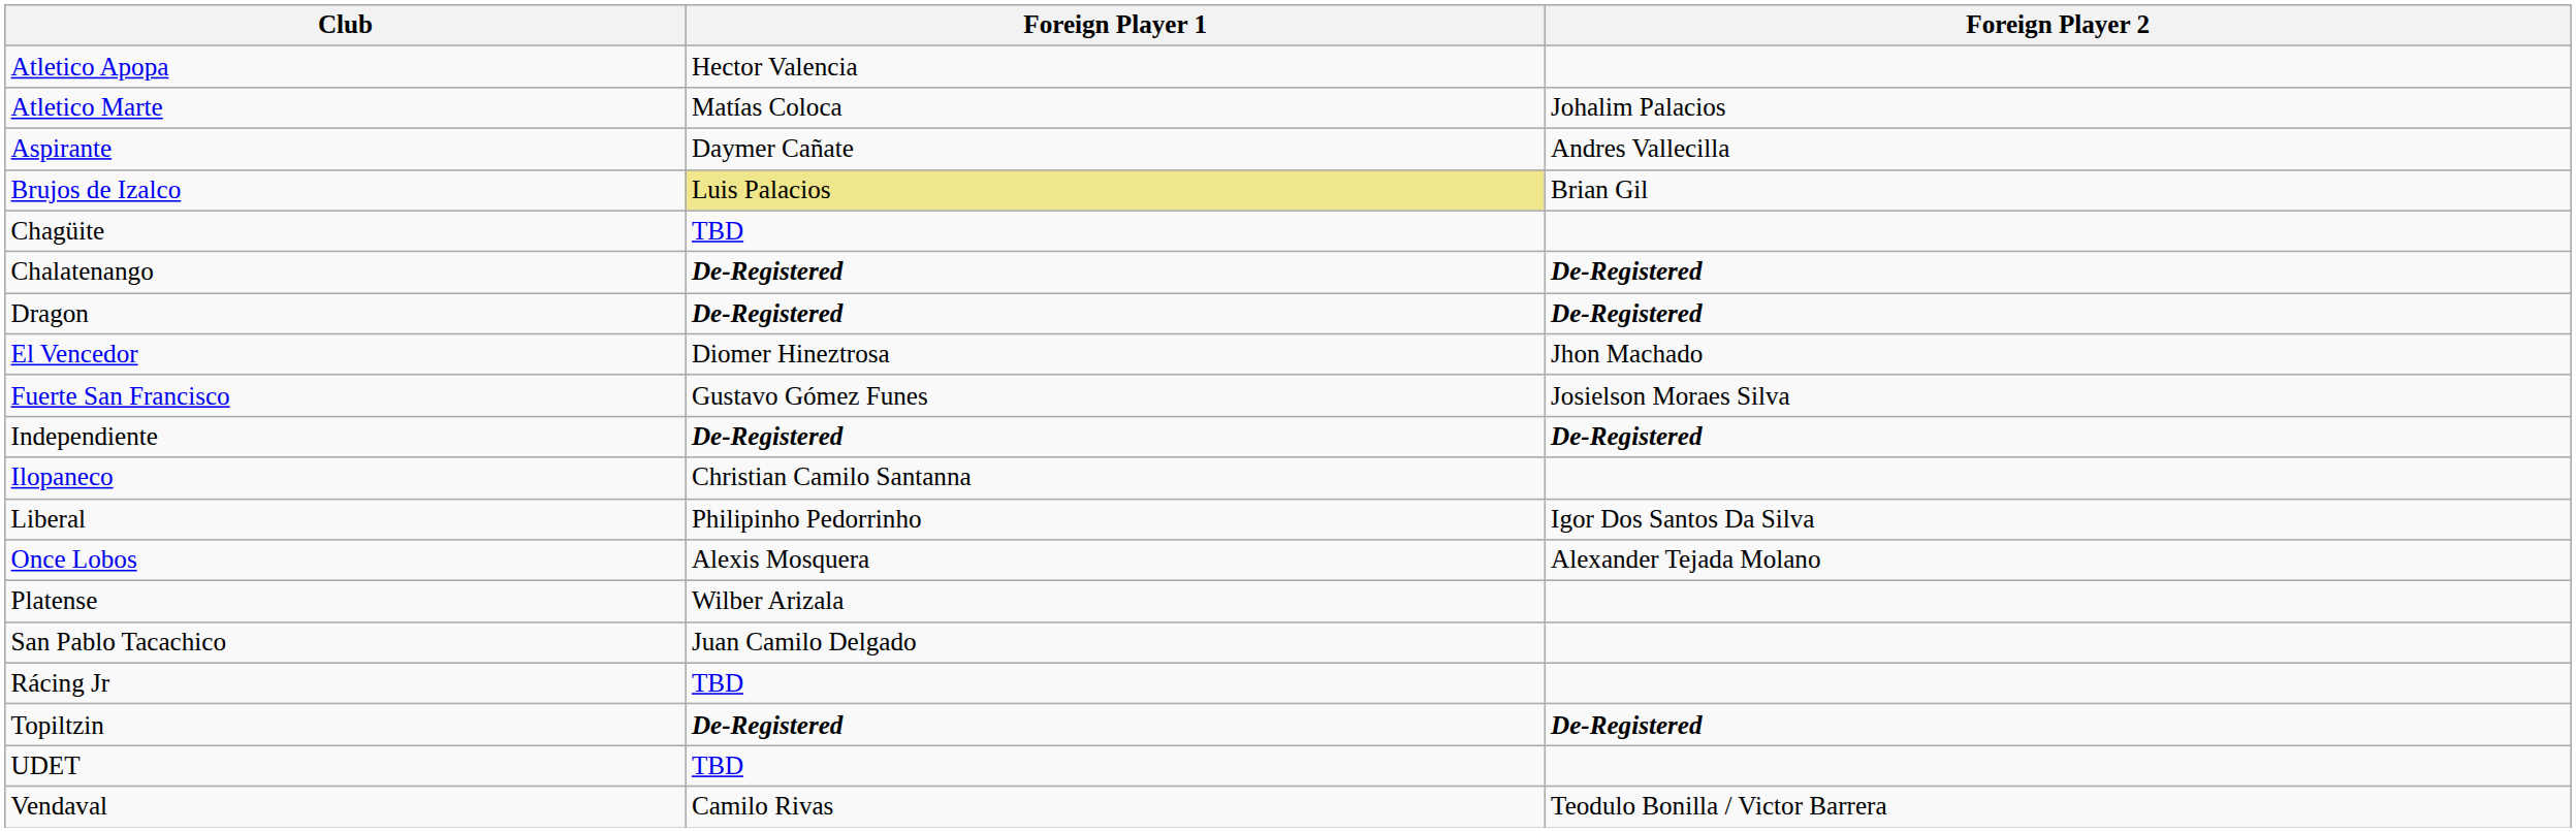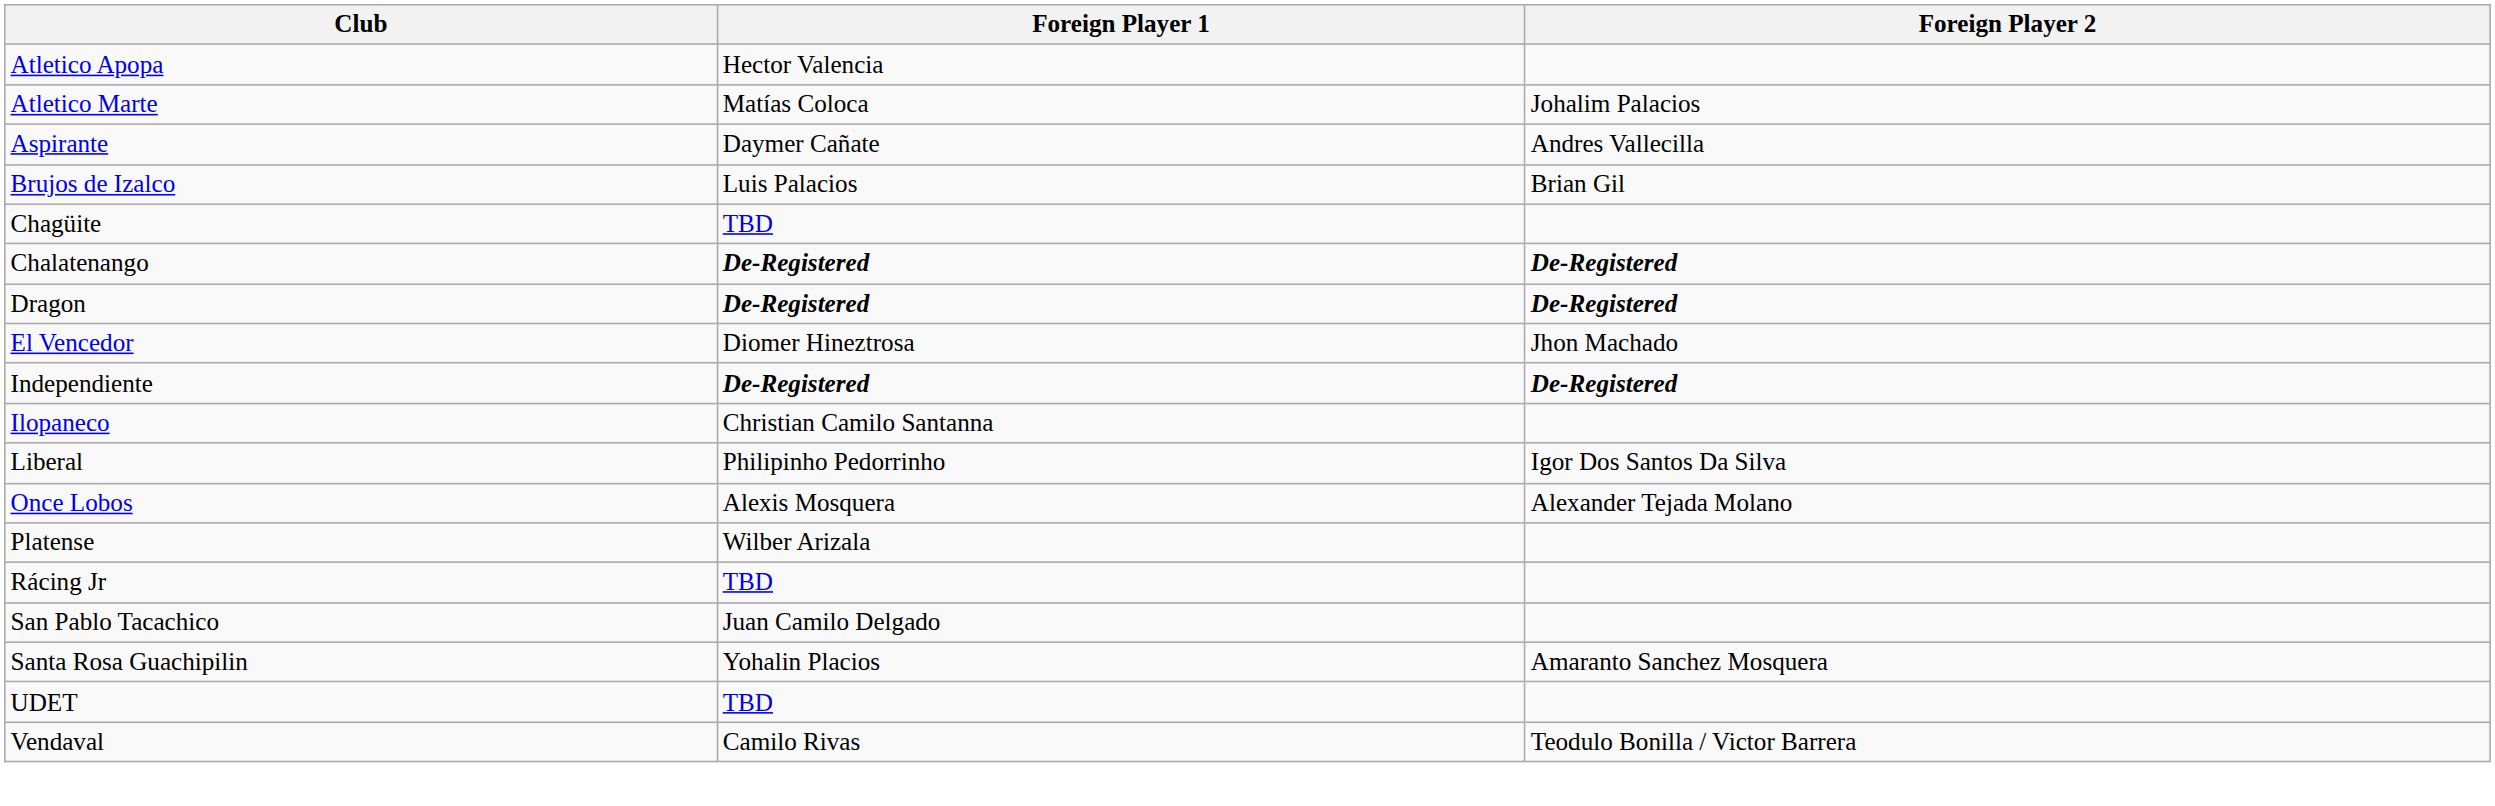 <table class="wikitable sortable" style="width:100%">
 <tr>
 <th>Club</th>
 <th>Foreign Player 1</th>
 <th>Foreign Player 2</th>
 </tr>
 <tr style="vertical-align:top;">
 <td><a href='#'>Atletico Apopa</a></td>
 <td> Hector Valencia</td>
 <td></td>
 </tr>
 <tr style="vertical-align:top;">
 <td><a href='#'>Atletico Marte</a></td>
 <td> Matías Coloca</td>
 <td> Johalim Palacios</td>
 </tr>
 <tr style="vertical-align:top;">
 <td><a href='#'>Aspirante</a></td>
 <td> Daymer Cañate</td>
 <td> Andres Vallecilla</td>
 </tr>
 <tr style="vertical-align:top;">
 <td><a href='#'>Brujos de Izalco</a></td>
-<td style="background: khaki;"> Luis Palacios</td>
+<td> Luis Palacios</td>
 <td> Brian Gil</td>
 </tr>
 <tr style="vertical-align:top;">
 <td>Chagüite</td>
 <td> <a href='#'>TBD</a></td>
 <td></td>
 </tr>
 <tr style="vertical-align:top;">
 <td>Chalatenango</td>
 <td><strong><em>De-Registered</em></strong></td>
 <td><strong><em>De-Registered</em></strong></td>
 </tr>
 <tr style="vertical-align:top;">
 <td>Dragon</td>
 <td><strong><em>De-Registered</em></strong></td>
 <td><strong><em>De-Registered</em></strong></td>
 </tr>
 <tr style="vertical-align:top;">
 <td><a href='#'>El Vencedor</a></td>
 <td> Diomer Hineztrosa</td>
 <td> Jhon Machado</td>
-</tr>
-<tr style="vertical-align:top;">
-<td><a href='#'>Fuerte San Francisco</a></td>
-<td> Gustavo Gómez Funes</td>
-<td> Josielson Moraes Silva</td>
 </tr>
 <tr style="vertical-align:top;">
 <td>Independiente</td>
 <td><strong><em>De-Registered</em></strong></td>
 <td><strong><em>De-Registered</em></strong></td>
 </tr>
 <tr style="vertical-align:top;">
 <td><a href='#'>Ilopaneco</a></td>
 <td> Christian Camilo Santanna</td>
 <td></td>
 </tr>
 <tr style="vertical-align:top;">
 <td>Liberal</td>
 <td> Philipinho Pedorrinho</td>
 <td> Igor Dos Santos Da Silva</td>
 </tr>
 <tr style="vertical-align:top;">
 <td><a href='#'>Once Lobos</a></td>
 <td> Alexis Mosquera</td>
 <td> Alexander Tejada Molano</td>
 </tr>
 <tr style="vertical-align:top;">
 <td>Platense</td>
 <td> Wilber Arizala</td>
 <td></td>
 </tr>
 <tr style="vertical-align:top;">
+<td>Rácing Jr</td>
+<td> <a href='#'>TBD</a></td>
+<td></td>
+</tr>
+<tr style="vertical-align:top;">
 <td>San Pablo Tacachico</td>
 <td> Juan Camilo Delgado</td>
 <td></td>
 </tr>
 <tr style="vertical-align:top;">
-<td>Rácing Jr</td>
-<td> <a href='#'>TBD</a></td>
-<td></td>
-</tr>
-<tr style="vertical-align:top;">
-<td>Topiltzin</td>
-<td><strong><em>De-Registered</em></strong></td>
-<td><strong><em>De-Registered</em></strong></td>
+<td>Santa Rosa Guachipilin</td>
+<td> Yohalin Placios</td>
+<td> Amaranto Sanchez Mosquera</td>
 </tr>
 <tr style="vertical-align:top;">
 <td>UDET</td>
 <td> <a href='#'>TBD</a></td>
 <td></td>
 </tr>
 <tr style="vertical-align:top;">
 <td>Vendaval</td>
 <td> Camilo Rivas</td>
 <td> Teodulo Bonilla /  Victor Barrera</td>
 </tr>
 </table>
